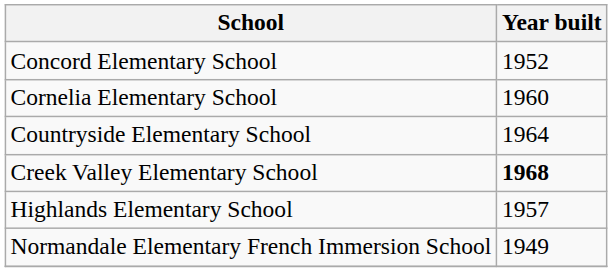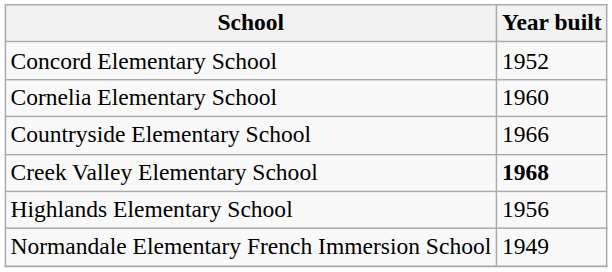 <table class="wikitable" style="margin: 1em auto 1em auto">
 <tr>
 <th>School</th>
 <th>Year built</th>
 </tr>
 <tr>
 <td>Concord Elementary School</td>
 <td>1952</td>
 </tr>
 <tr>
 <td>Cornelia Elementary School</td>
 <td>1960</td>
 </tr>
 <tr>
 <td>Countryside Elementary School</td>
-<td>1964</td>
+<td>1966</td>
 </tr>
 <tr>
 <td>Creek Valley Elementary School</td>
 <td><strong>1968</strong></td>
 </tr>
 <tr>
 <td>Highlands Elementary School</td>
-<td>1957</td>
+<td>1956</td>
 </tr>
 <tr>
 <td>Normandale Elementary French Immersion School</td>
 <td>1949</td>
 </tr>
 <tr>
 </tr>
 </table>
